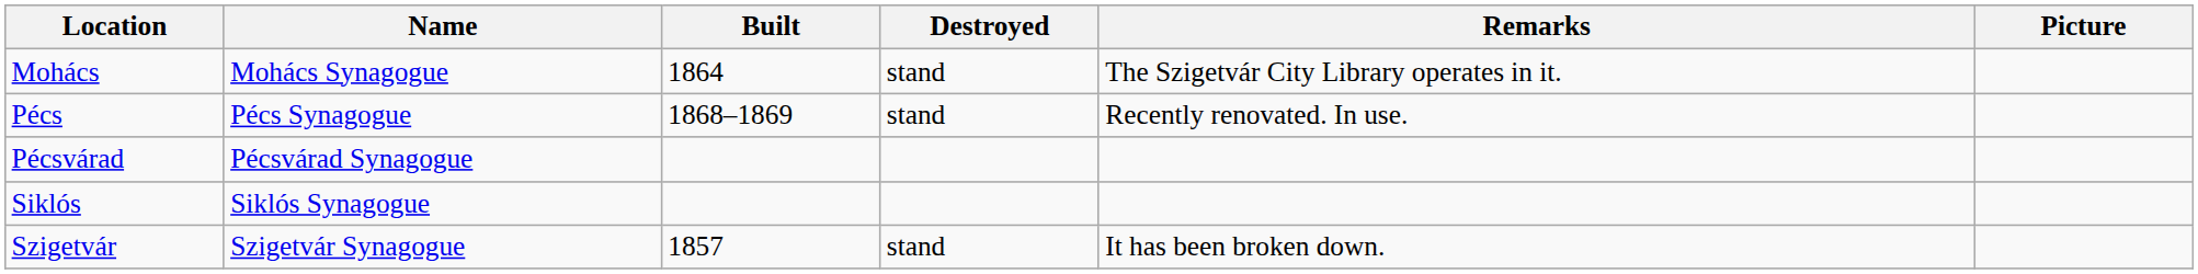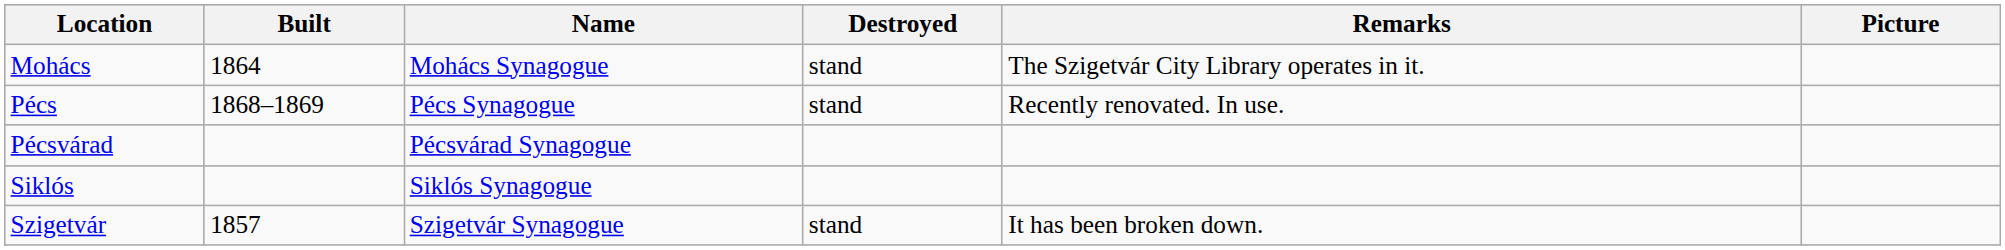 <table class="wikitable sortable" width="100%">
 <tr>
 <th width="10%">Location</th>
+<th width="10%">Built</th>
 <th width="20%">Name</th>
-<th width="10%">Built</th>
 <th width="10%">Destroyed</th>
 <th width="40%" class="unsortable">Remarks</th>
 <th width="10%" class="unsortable">Picture</th>
 </tr>
 <tr>
 <td><a href='#'>Mohács</a></td>
+<td>1864</td>
 <td><a href='#'>Mohács Synagogue</a></td>
-<td>1864</td>
 <td>stand</td>
 <td>The Szigetvár City Library operates in it.</td>
 <td></td>
 </tr>
 <tr>
 <td><a href='#'>Pécs</a></td>
+<td>1868–1869</td>
 <td><a href='#'>Pécs Synagogue</a></td>
-<td>1868–1869</td>
 <td>stand</td>
 <td>Recently renovated. In use.</td>
 <td></td>
 </tr>
 <tr>
 <td><a href='#'>Pécsvárad</a></td>
+<td></td>
 <td><a href='#'>Pécsvárad Synagogue</a></td>
-<td></td>
 <td></td>
 <td></td>
 <td></td>
 </tr>
 <tr>
 <td><a href='#'>Siklós</a></td>
+<td></td>
 <td><a href='#'>Siklós Synagogue</a></td>
-<td></td>
 <td></td>
 <td></td>
 <td></td>
 </tr>
 <tr>
 <td><a href='#'>Szigetvár</a></td>
+<td>1857</td>
 <td><a href='#'>Szigetvár Synagogue</a></td>
-<td>1857</td>
 <td>stand</td>
 <td>It has been broken down.</td>
 <td></td>
 </tr>
 </table>
